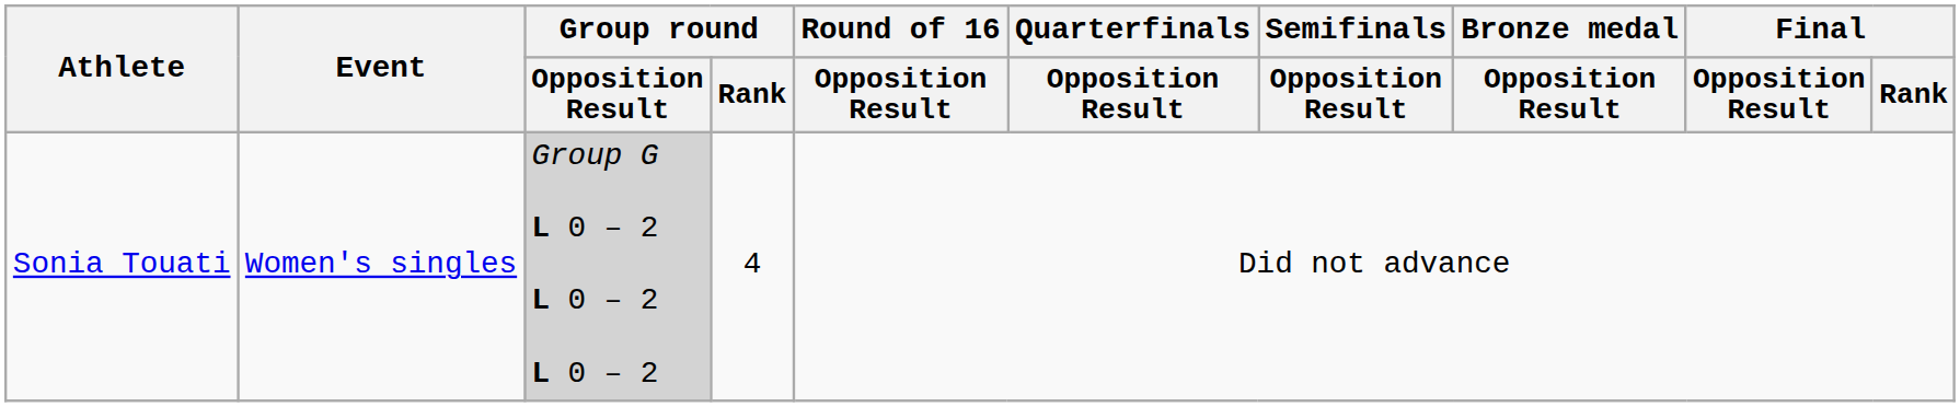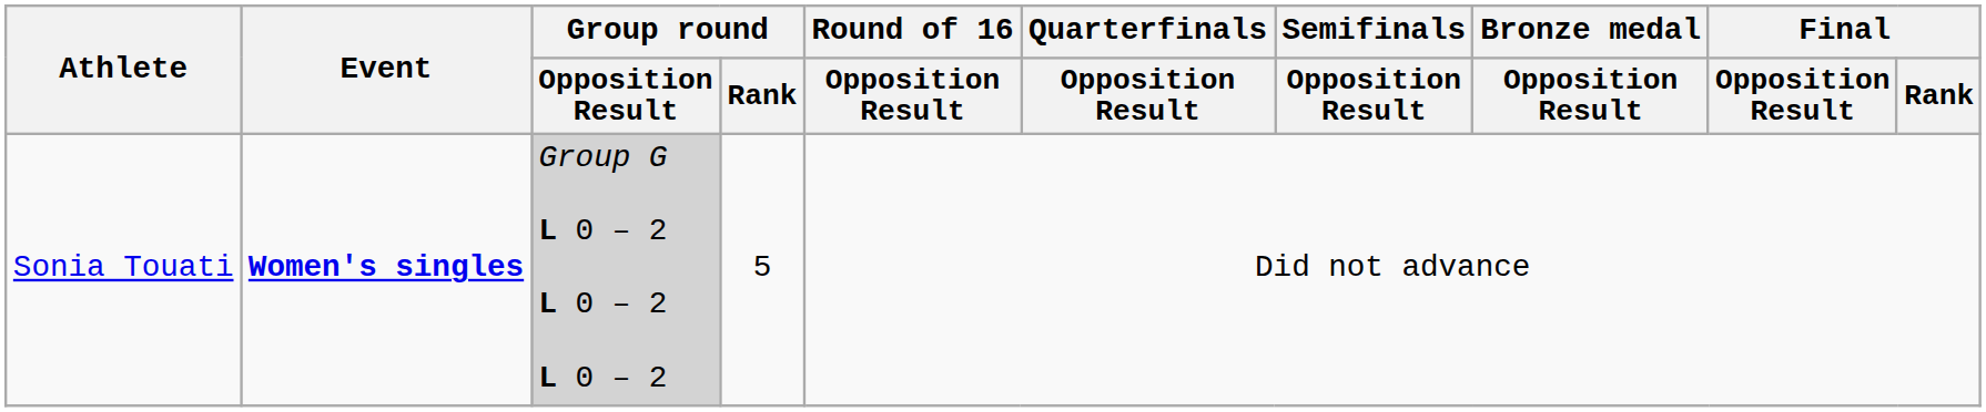 <table class="wikitable" style="font-size:90%;">
 <tr>
 <th rowspan="2">Athlete</th>
 <th rowspan="2">Event</th>
 <th colspan="2">Group round</th>
 <th>Round of 16</th>
 <th>Quarterfinals</th>
 <th>Semifinals</th>
 <th>Bronze medal</th>
 <th colspan=2>Final</th>
 </tr>
 <tr style="font-size:95%">
 <th>Opposition<br>Result</th>
 <th>Rank</th>
 <th>Opposition<br>Result</th>
 <th>Opposition<br>Result</th>
 <th>Opposition<br>Result</th>
 <th>Opposition<br>Result</th>
 <th>Opposition<br>Result</th>
 <th>Rank</th>
 </tr>
 <tr align=center>
 <td align=left><a href='#'>Sonia Touati</a></td>
-<td align=left><a href='#'>Women's singles</a></td>
+<td align=left><strong><a href='#'>Women's singles</a></strong></td>
 <td align=left style="background: lightgrey;"><em>Group G</em><br><br><strong>L</strong> 0 – 2<br><br><strong>L</strong> 0 – 2<br><br><strong>L</strong> 0 – 2</td>
-<td>4</td>
+<td>5</td>
 <td colspan=6>Did not advance</td>
 </tr>
 </table>
